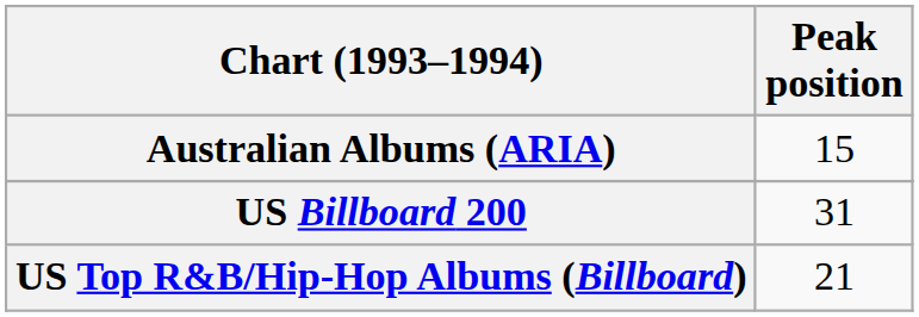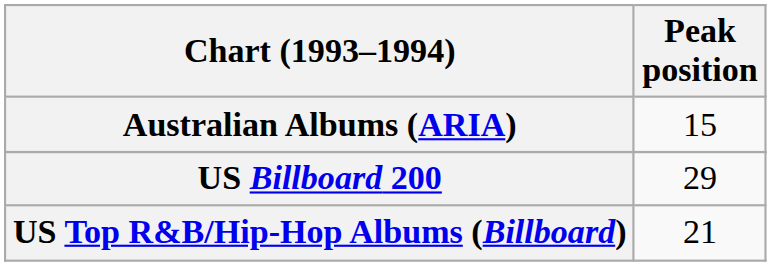 <table class="wikitable sortable plainrowheaders" style="text-align:center">
 <tr>
 <th scope="col">Chart (1993–1994)</th>
 <th scope="col">Peak<br>position</th>
 </tr>
 <tr>
 <th scope="row">Australian Albums (<a href='#'>ARIA</a>)</th>
 <td>15</td>
 </tr>
 <tr>
 </tr>
 <tr>
 </tr>
 <tr>
 </tr>
 <tr>
 </tr>
 <tr>
 </tr>
 <tr>
 </tr>
 <tr>
 <th scope="row">US <a href='#'><em>Billboard</em> 200</a></th>
-<td>31</td>
+<td>29</td>
 </tr>
 <tr>
 <th scope="row">US <a href='#'>Top R&B/Hip-Hop Albums</a> (<em><a href='#'>Billboard</a></em>)</th>
 <td>21</td>
 </tr>
 </table>
